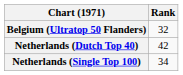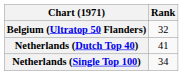 <table class="wikitable plainrowheaders" style="text-align:center">
 <tr>
 <th>Chart (1971)</th>
 <th>Rank</th>
 </tr>
 <tr>
 <th scope="row">Belgium (<a href='#'>Ultratop 50</a> Flanders)</th>
 <td>32</td>
 </tr>
 <tr>
 <th scope="row">Netherlands (<a href='#'>Dutch Top 40</a>)</th>
-<td>42</td>
+<td>41</td>
 </tr>
 <tr>
 <th scope="row">Netherlands (<a href='#'>Single Top 100</a>)</th>
 <td>34</td>
 </tr>
 </table>
